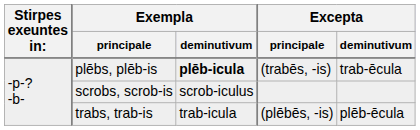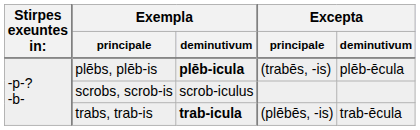 <table class="wikitable">
 <tr style="background:#ccccff;">
 <th rowspan=2 style="border-right:2px solid grey;">Stirpes <br> exeuntes <br> in:</th>
 <th colspan=2>Exempla</th>
 <th colspan=2 style="border-left:2px solid grey;">Excepta</th>
 </tr>
 <tr style="background:#ccccff;">
 <th><small>principale</small></th>
 <th><small>deminutivum</small></th>
 <th style="border-left:2px solid grey;"><small>principale</small></th>
 <th><small>deminutivum</small></th>
 </tr>
 <tr style="background:#efefef; border-top:2px solid grey;">
 <td rowspan=3 style="border-right:2px solid grey;">-p-? <br> -b-</td>
 <td>plēbs, plēb-is</td>
 <td><strong>plēb-icula</strong></td>
 <td style="border-left:2px solid grey;">(trabēs, -is)</td>
-<td>trab-ēcula</td>
+<td>plēb-ēcula</td>
 </tr>
 <tr style="background:#efefef;">
 <td>scrobs, scrob-is</td>
 <td>scrob-iculus</td>
 <td style="border-left:2px solid grey;"></td>
 <td></td>
 </tr>
 <tr style="background:#efefef;">
 <td>trabs, trab-is</td>
-<td>trab-icula</td>
+<td><strong>trab-icula</strong></td>
 <td style="border-left:2px solid grey;">(plēbēs, -is)</td>
-<td>plēb-ēcula</td>
+<td>trab-ēcula</td>
 </tr>
 </table>
